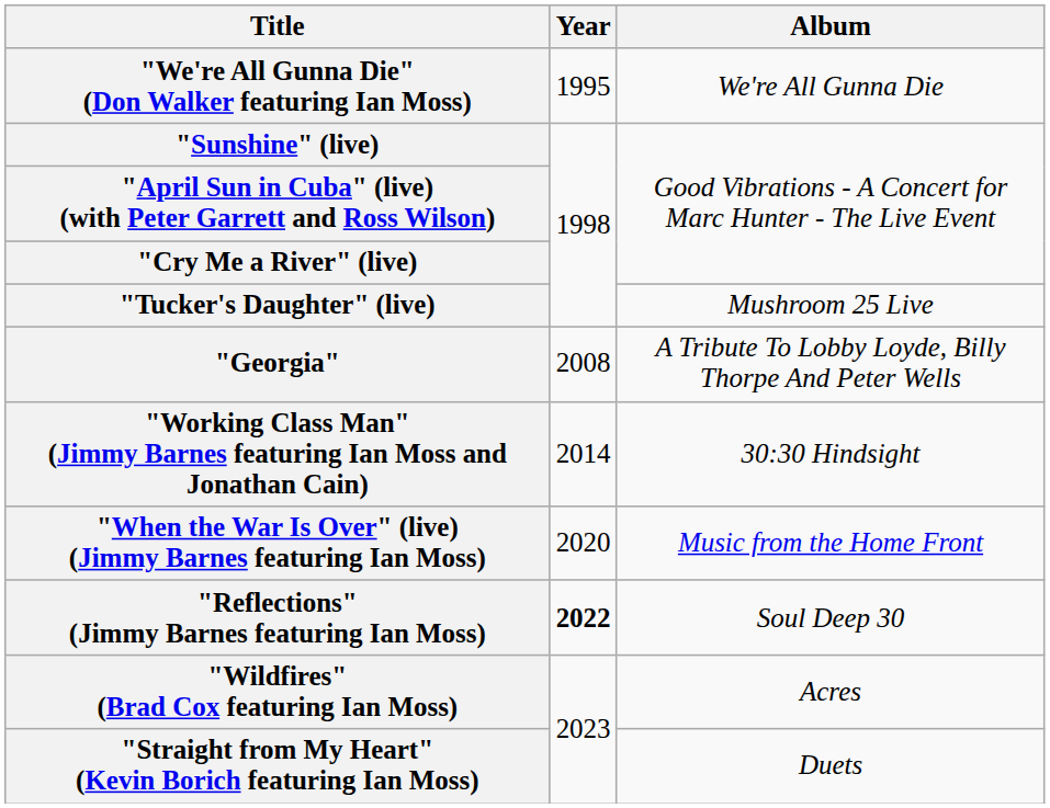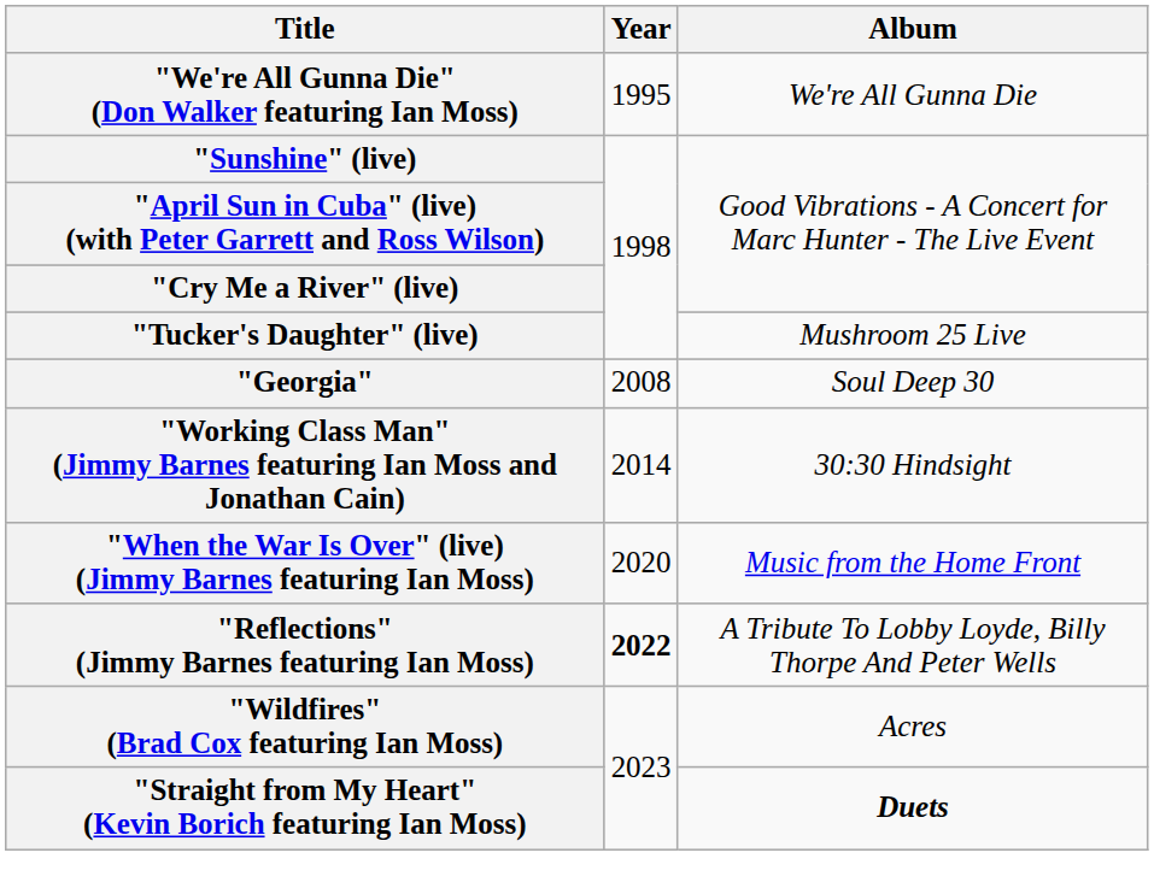 <table class="wikitable plainrowheaders" style="text-align:center;" border="1">
 <tr>
 <th scope="col" style="width:23em;">Title</th>
 <th scope="col" style="width:1em;">Year</th>
 <th scope="col" style="width:18em;">Album</th>
 </tr>
 <tr>
 <th scope="row">"We're All Gunna Die"<br>(<a href='#'>Don Walker</a> featuring Ian Moss)</th>
 <td>1995</td>
 <td><em>We're All Gunna Die</em></td>
 </tr>
 <tr>
 <th scope="row">"<a href='#'>Sunshine</a>" (live)</th>
 <td rowspan="4">1998</td>
 <td rowspan="3"><em>Good Vibrations - A Concert for Marc Hunter - The Live Event</em></td>
 </tr>
 <tr>
 <th scope="row">"<a href='#'>April Sun in Cuba</a>" (live)<br>(with <a href='#'>Peter Garrett</a> and <a href='#'>Ross Wilson</a>)</th>
 </tr>
 <tr>
 <th scope="row">"Cry Me a River" (live)</th>
 </tr>
 <tr>
 <th scope="row">"Tucker's Daughter" (live)</th>
 <td><em>Mushroom 25 Live</em></td>
 </tr>
 <tr>
 <th scope="row">"Georgia"</th>
 <td>2008</td>
-<td><em>A Tribute To Lobby Loyde, Billy Thorpe And Peter Wells</em></td>
+<td><em>Soul Deep 30</em></td>
 </tr>
 <tr>
 <th scope="row">"Working Class Man"  <br>(<a href='#'>Jimmy Barnes</a> featuring Ian Moss and Jonathan Cain)</th>
 <td>2014</td>
 <td><em>30:30 Hindsight</em></td>
 </tr>
 <tr>
 <th scope="row">"<a href='#'>When the War Is Over</a>" (live) <br>(<a href='#'>Jimmy Barnes</a> featuring Ian Moss)</th>
 <td>2020</td>
 <td><em><a href='#'>Music from the Home Front</a></em></td>
 </tr>
 <tr>
 <th scope="row">"Reflections"  <br>(Jimmy Barnes featuring Ian Moss)</th>
 <td><strong>2022</strong></td>
-<td><em>Soul Deep 30</em></td>
+<td><em>A Tribute To Lobby Loyde, Billy Thorpe And Peter Wells</em></td>
 </tr>
 <tr>
 <th scope="row">"Wildfires" <br>(<a href='#'>Brad Cox</a> featuring Ian Moss)</th>
 <td rowspan="2">2023</td>
 <td><em>Acres</em></td>
 </tr>
 <tr>
 <th scope="row">"Straight from My Heart" <br>(<a href='#'>Kevin Borich</a> featuring Ian Moss)</th>
-<td><em>Duets</em></td>
+<td><strong><em>Duets</em></strong></td>
 </tr>
 </table>
